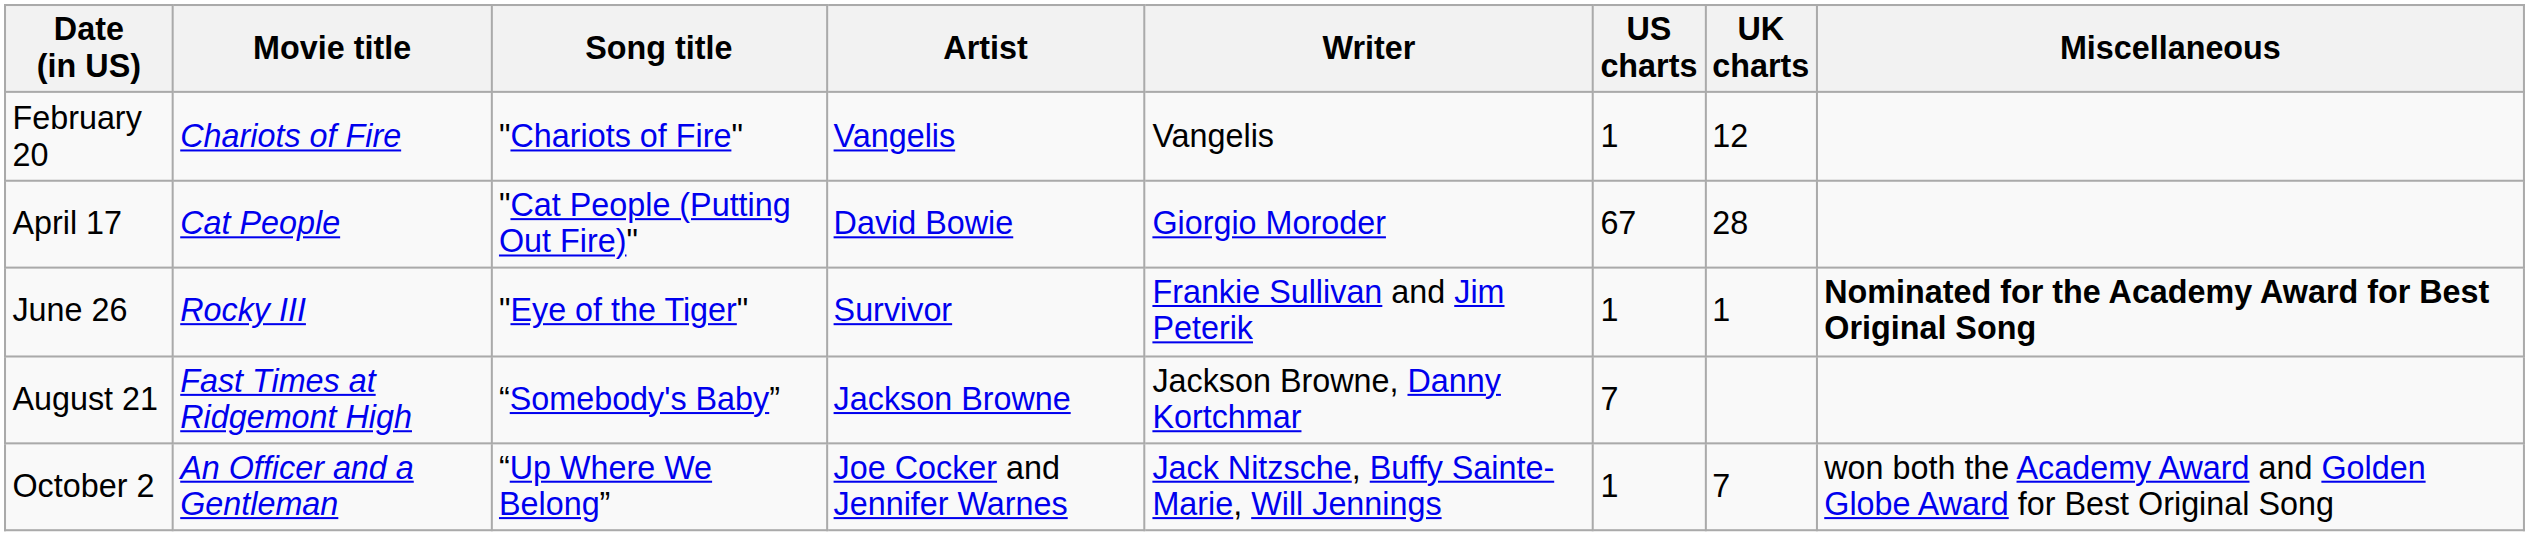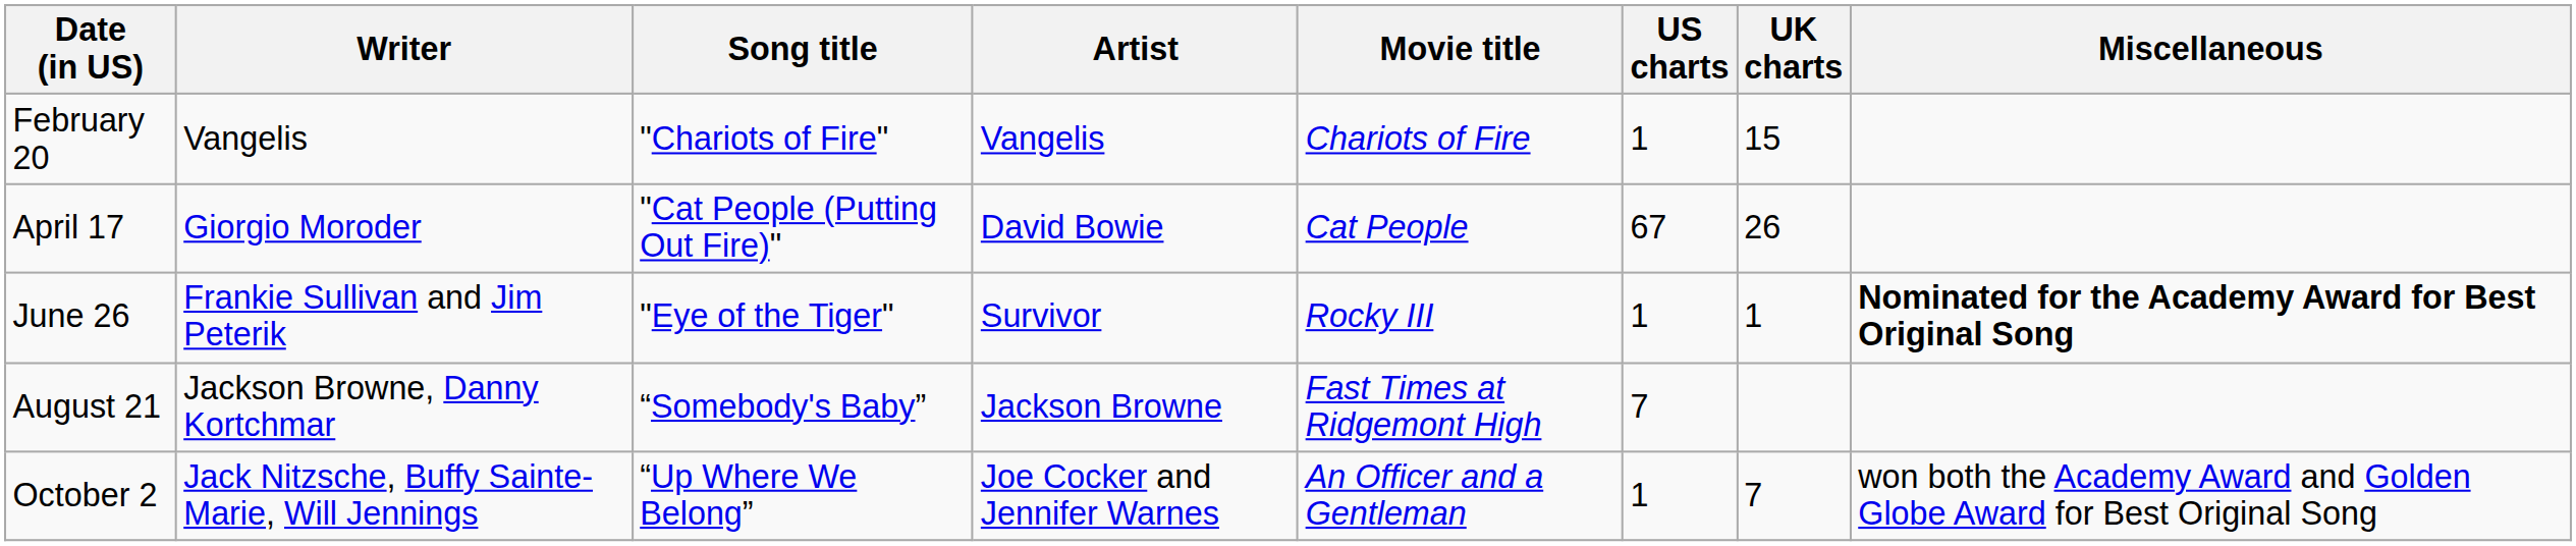 <table class="wikitable sortable">
 <tr>
 <th>Date<br>(in US)</th>
-<th>Movie title</th>
+<th>Writer</th>
 <th>Song title</th>
 <th>Artist</th>
-<th>Writer</th>
+<th>Movie title</th>
 <th>US <br>charts</th>
 <th>UK<br>charts</th>
 <th>Miscellaneous</th>
 </tr>
 <tr>
 <td>February 20</td>
-<td><em><a href='#'>Chariots of Fire</a></em></td>
+<td>Vangelis</td>
 <td>"<a href='#'>Chariots of Fire</a>"</td>
 <td><a href='#'>Vangelis</a></td>
-<td>Vangelis</td>
+<td><em><a href='#'>Chariots of Fire</a></em></td>
 <td>1</td>
-<td>12</td>
+<td>15</td>
 <td></td>
 </tr>
 <tr>
 <td>April 17</td>
-<td><em><a href='#'>Cat People</a></em></td>
+<td><a href='#'>Giorgio Moroder</a></td>
 <td>"<a href='#'>Cat People (Putting Out Fire)</a>"</td>
 <td><a href='#'>David Bowie</a></td>
-<td><a href='#'>Giorgio Moroder</a></td>
+<td><em><a href='#'>Cat People</a></em></td>
 <td>67</td>
-<td>28</td>
+<td>26</td>
 <td></td>
 </tr>
 <tr>
 <td>June 26</td>
-<td><em><a href='#'>Rocky III</a></em></td>
+<td><a href='#'>Frankie Sullivan</a> and <a href='#'>Jim Peterik</a></td>
 <td>"<a href='#'>Eye of the Tiger</a>"</td>
 <td><a href='#'>Survivor</a></td>
-<td><a href='#'>Frankie Sullivan</a> and <a href='#'>Jim Peterik</a></td>
+<td><em><a href='#'>Rocky III</a></em></td>
 <td>1</td>
 <td>1</td>
 <td><strong>Nominated for the Academy Award for Best Original Song</strong></td>
 </tr>
 <tr>
 <td>August 21</td>
-<td><em><a href='#'>Fast Times at Ridgemont High</a></em></td>
+<td>Jackson Browne, <a href='#'>Danny Kortchmar</a></td>
 <td>“<a href='#'>Somebody's Baby</a>”</td>
 <td><a href='#'>Jackson Browne</a></td>
-<td>Jackson Browne, <a href='#'>Danny Kortchmar</a></td>
+<td><em><a href='#'>Fast Times at Ridgemont High</a></em></td>
 <td>7</td>
 <td></td>
 <td></td>
 </tr>
 <tr>
 <td>October 2</td>
-<td><em><a href='#'>An Officer and a Gentleman</a></em></td>
+<td><a href='#'>Jack Nitzsche</a>, <a href='#'>Buffy Sainte-Marie</a>, <a href='#'>Will Jennings</a></td>
 <td>“<a href='#'>Up Where We Belong</a>”</td>
 <td><a href='#'>Joe Cocker</a> and <a href='#'>Jennifer Warnes</a></td>
-<td><a href='#'>Jack Nitzsche</a>, <a href='#'>Buffy Sainte-Marie</a>, <a href='#'>Will Jennings</a></td>
+<td><em><a href='#'>An Officer and a Gentleman</a></em></td>
 <td>1</td>
 <td>7</td>
 <td>won both the <a href='#'>Academy Award</a> and <a href='#'>Golden Globe Award</a> for Best Original Song</td>
 </tr>
 </table>
